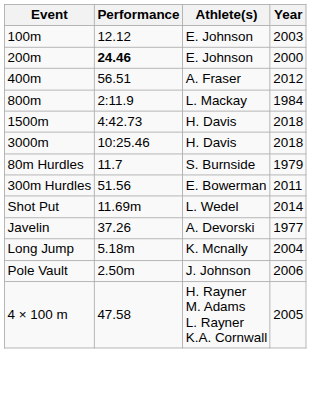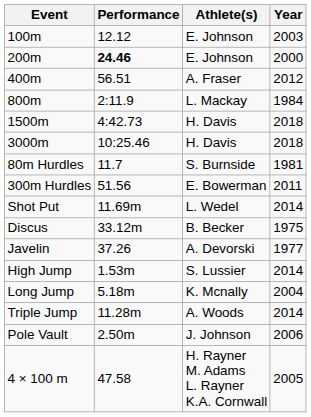 <table class="wikitable">
 <tr>
 <th>Event</th>
 <th>Performance</th>
 <th>Athlete(s)</th>
 <th>Year</th>
 </tr>
 <tr>
 <td>100m</td>
 <td>12.12</td>
 <td>E. Johnson</td>
 <td>2003</td>
 </tr>
 <tr>
 <td>200m</td>
 <td><strong>24.46</strong></td>
 <td>E. Johnson</td>
 <td>2000</td>
 </tr>
 <tr>
 <td>400m</td>
 <td>56.51</td>
 <td>A. Fraser</td>
 <td>2012</td>
 </tr>
 <tr>
 <td>800m</td>
 <td>2:11.9</td>
 <td>L. Mackay</td>
 <td>1984</td>
 </tr>
 <tr>
 <td>1500m</td>
 <td>4:42.73</td>
 <td>H. Davis</td>
 <td>2018</td>
 </tr>
 <tr>
 <td>3000m</td>
 <td>10:25.46</td>
 <td>H. Davis</td>
 <td>2018</td>
 </tr>
 <tr>
 <td>80m Hurdles</td>
 <td>11.7</td>
 <td>S. Burnside</td>
-<td>1979</td>
+<td>1981</td>
 </tr>
 <tr>
 <td>300m Hurdles</td>
 <td>51.56</td>
 <td>E. Bowerman</td>
 <td>2011</td>
 </tr>
 <tr>
 <td>Shot Put</td>
 <td>11.69m</td>
 <td>L. Wedel</td>
 <td>2014</td>
 </tr>
 <tr>
+<td>Discus</td>
+<td>33.12m</td>
+<td>B. Becker</td>
+<td>1975</td>
+</tr>
+<tr>
 <td>Javelin</td>
 <td>37.26</td>
 <td>A. Devorski</td>
 <td>1977</td>
 </tr>
 <tr>
+<td>High Jump</td>
+<td>1.53m</td>
+<td>S. Lussier</td>
+<td>2014</td>
+</tr>
+<tr>
 <td>Long Jump</td>
 <td>5.18m</td>
 <td>K. Mcnally</td>
 <td>2004</td>
+</tr>
+<tr>
+<td>Triple Jump</td>
+<td>11.28m</td>
+<td>A. Woods</td>
+<td>2014</td>
 </tr>
 <tr>
 <td>Pole Vault</td>
 <td>2.50m</td>
 <td>J. Johnson</td>
 <td>2006</td>
 </tr>
 <tr>
 <td>4 × 100 m</td>
 <td>47.58</td>
 <td>H. Rayner<br>M. Adams<br>L. Rayner<br>K.A. Cornwall</td>
 <td>2005</td>
 </tr>
 </table>
